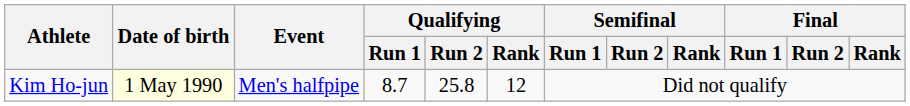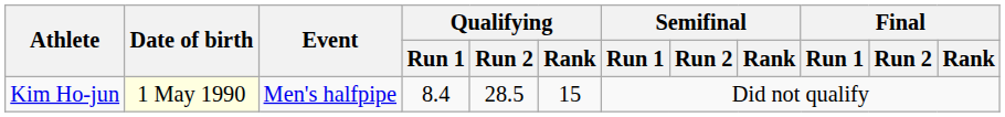 <table class="wikitable" style="text-align:center;">
 <tr>
 <th rowspan="2">Athlete</th>
 <th rowspan="2">Date of birth</th>
 <th rowspan="2">Event</th>
 <th colspan="3">Qualifying</th>
 <th colspan="3">Semifinal</th>
 <th colspan="3">Final</th>
 </tr>
 <tr>
 <th>Run 1</th>
 <th>Run 2</th>
 <th>Rank</th>
 <th>Run 1</th>
 <th>Run 2</th>
 <th>Rank</th>
 <th>Run 1</th>
 <th>Run 2</th>
 <th>Rank</th>
 </tr>
 <tr>
 <td><a href='#'>Kim Ho-jun</a></td>
 <td style="background: lightyellow;">1 May 1990</td>
 <td><a href='#'>Men's halfpipe</a></td>
-<td>8.7</td>
-<td>25.8</td>
-<td>12</td>
+<td>8.4</td>
+<td>28.5</td>
+<td>15</td>
 <td colspan=6>Did not qualify</td>
 </tr>
 </table>
